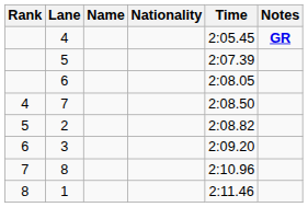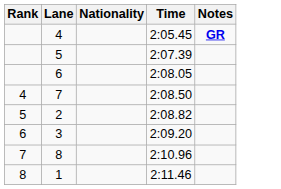 <table class="wikitable sortable" style="text-align:center">
 <tr>
 <th>Rank</th>
 <th>Lane</th>
-<th>Name</th>
 <th>Nationality</th>
 <th>Time</th>
 <th>Notes</th>
 </tr>
 <tr>
 <td></td>
 <td>4</td>
 <td align="left"></td>
-<td align="left"></td>
 <td>2:05.45</td>
 <td><strong><a href='#'>GR</a></strong></td>
 </tr>
 <tr>
 <td></td>
 <td>5</td>
-<td align="left"></td>
 <td align="left"></td>
 <td>2:07.39</td>
 <td></td>
 </tr>
 <tr>
 <td></td>
 <td>6</td>
 <td align="left"></td>
-<td align="left"></td>
 <td>2:08.05</td>
 <td></td>
 </tr>
 <tr>
 <td>4</td>
 <td>7</td>
-<td align="left"></td>
 <td align="left"></td>
 <td>2:08.50</td>
 <td></td>
 </tr>
 <tr>
 <td>5</td>
 <td>2</td>
 <td align="left"></td>
-<td align="left"></td>
 <td>2:08.82</td>
 <td></td>
 </tr>
 <tr>
 <td>6</td>
 <td>3</td>
-<td align="left"></td>
 <td align="left"></td>
 <td>2:09.20</td>
 <td></td>
 </tr>
 <tr>
 <td>7</td>
 <td>8</td>
 <td align="left"></td>
-<td align="left"></td>
 <td>2:10.96</td>
 <td></td>
 </tr>
 <tr>
 <td>8</td>
 <td>1</td>
 <td align="left"></td>
-<td align="left"></td>
 <td>2:11.46</td>
 <td></td>
 </tr>
 </table>
